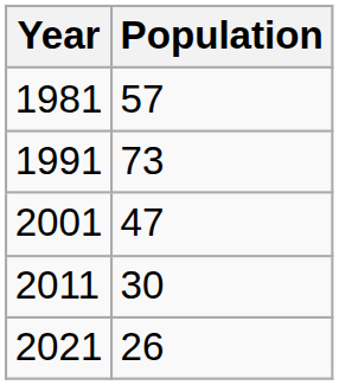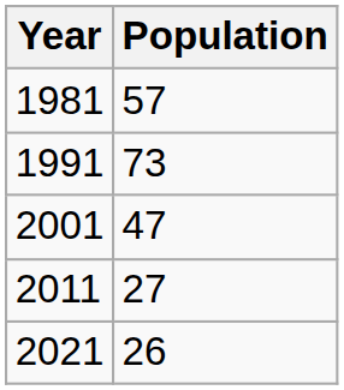 <table class="wikitable">
 <tr>
 <th>Year</th>
 <th>Population</th>
 </tr>
 <tr>
 <td>1981</td>
 <td>57</td>
 </tr>
 <tr>
 <td>1991</td>
 <td>73</td>
 </tr>
 <tr>
 <td>2001</td>
 <td>47</td>
 </tr>
 <tr>
 <td>2011</td>
-<td>30</td>
+<td>27</td>
 </tr>
 <tr>
 <td>2021</td>
 <td>26</td>
 </tr>
 </table>
